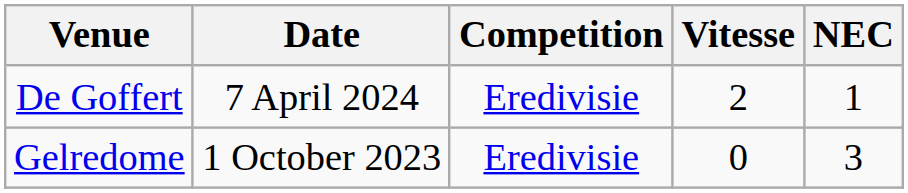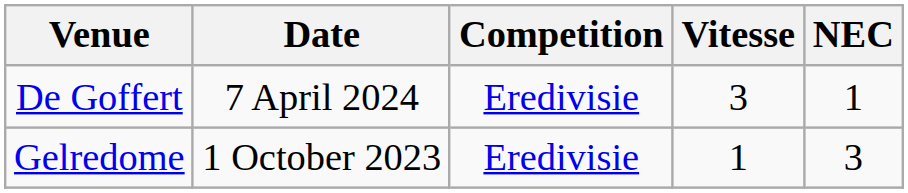 <table class="wikitable" style="text-align: center">
 <tr>
 <th>Venue</th>
 <th>Date</th>
 <th>Competition</th>
 <th>Vitesse</th>
 <th>NEC</th>
 </tr>
 <tr>
 <td><a href='#'>De Goffert</a></td>
 <td>7 April 2024</td>
 <td><a href='#'>Eredivisie</a></td>
-<td>2</td>
+<td>3</td>
 <td>1</td>
 </tr>
 <tr>
 <td><a href='#'>Gelredome</a></td>
 <td>1 October 2023</td>
 <td><a href='#'>Eredivisie</a></td>
-<td>0</td>
+<td>1</td>
 <td>3</td>
 </tr>
 </table>
